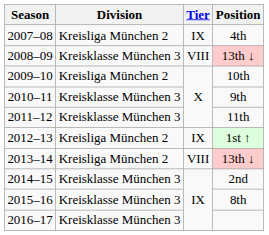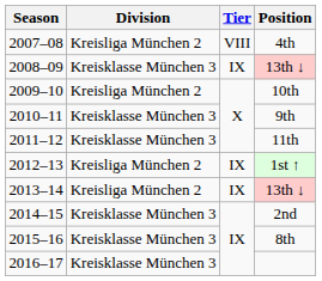 <table class="wikitable">
 <tr>
 <th>Season</th>
 <th>Division</th>
 <th><a href='#'>Tier</a></th>
 <th>Position</th>
 </tr>
 <tr align="center">
 <td>2007–08</td>
 <td align="left">Kreisliga München 2</td>
-<td>IX</td>
+<td>VIII</td>
 <td>4th</td>
 </tr>
 <tr align="center">
 <td>2008–09</td>
 <td align="left">Kreisklasse München 3</td>
-<td>VIII</td>
+<td>IX</td>
 <td bgcolor="#ffcccc">13th ↓</td>
 </tr>
 <tr align="center">
 <td>2009–10</td>
 <td align="left">Kreisliga München 2</td>
 <td rowspan=3>X</td>
 <td>10th</td>
 </tr>
 <tr align="center">
 <td>2010–11</td>
 <td align="left">Kreisklasse München 3</td>
 <td>9th</td>
 </tr>
 <tr align="center">
 <td>2011–12</td>
 <td align="left">Kreisklasse München 3</td>
 <td>11th</td>
 </tr>
 <tr align="center">
 <td>2012–13</td>
 <td align="left">Kreisliga München 2</td>
 <td>IX</td>
 <td bgcolor="#ddffdd">1st ↑</td>
 </tr>
 <tr align="center">
 <td>2013–14</td>
 <td align="left">Kreisliga München 2</td>
-<td>VIII</td>
+<td>IX</td>
 <td bgcolor="#ffcccc">13th ↓</td>
 </tr>
 <tr align="center">
 <td>2014–15</td>
 <td align="left">Kreisklasse München 3</td>
 <td rowspan=3>IX</td>
 <td>2nd</td>
 </tr>
 <tr align="center">
 <td>2015–16</td>
 <td align="left">Kreisklasse München 3</td>
 <td>8th</td>
 </tr>
 <tr align="center">
 <td>2016–17</td>
 <td align="left">Kreisklasse München 3</td>
 <td></td>
 </tr>
 </table>
